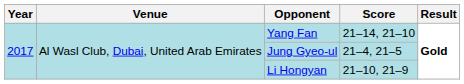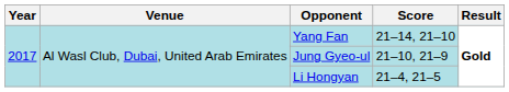 <table class="sortable wikitable" style="font-size: 90%;">
 <tr>
 <th>Year</th>
 <th>Venue</th>
 <th>Opponent</th>
 <th>Score</th>
 <th>Result</th>
 </tr>
 <tr style="background:#B0E0E6">
 <td rowspan="5" align="center"><a href='#'>2017</a></td>
 <td rowspan="5" align="left">Al Wasl Club, <a href='#'>Dubai</a>, United Arab Emirates</td>
 <td align="left"> <a href='#'>Yang Fan</a></td>
 <td>21–14, 21–10</td>
 <td rowspan="3" style="text-align:left; background:white"> <strong>Gold</strong></td>
 </tr>
 <tr style="background:#B0E0E6">
 <td> <a href='#'>Jung Gyeo-ul</a></td>
-<td>21–4, 21–5</td>
+<td>21–10, 21–9</td>
 </tr>
 <tr style="background:#B0E0E6">
 <td> <a href='#'>Li Hongyan</a></td>
-<td>21–10, 21–9</td>
+<td>21–4, 21–5</td>
 </tr>
 </table>
